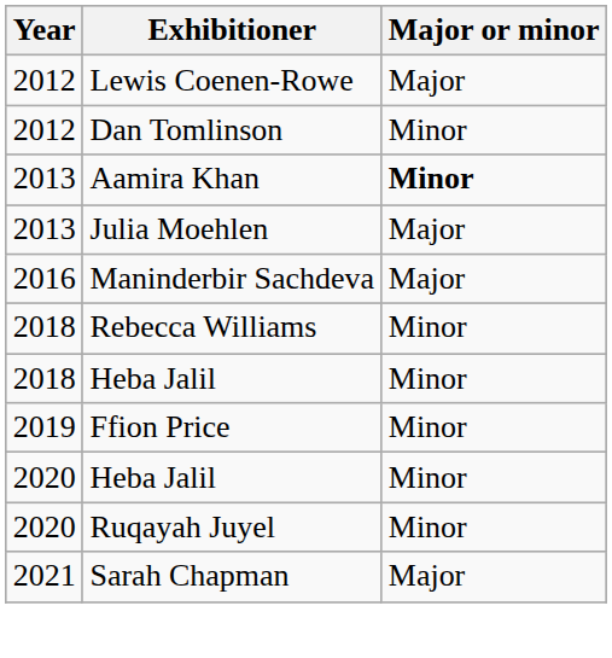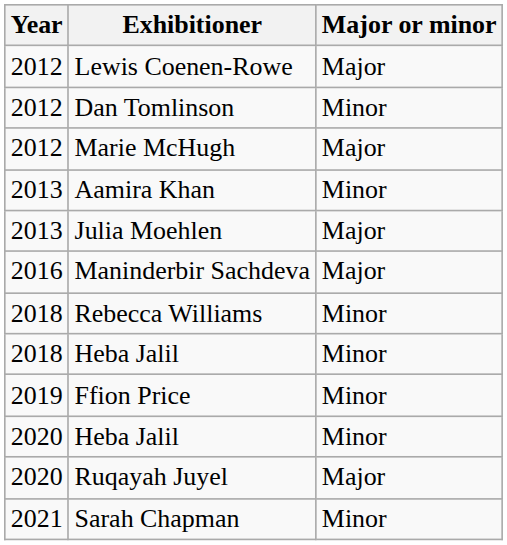 <table class="wikitable">
 <tr>
 <th>Year</th>
 <th>Exhibitioner</th>
 <th>Major or minor</th>
 </tr>
 <tr>
 <td>2012</td>
 <td>Lewis Coenen-Rowe</td>
 <td>Major</td>
 </tr>
 <tr>
 <td>2012</td>
 <td>Dan Tomlinson</td>
 <td>Minor</td>
 </tr>
 <tr>
+<td>2012</td>
+<td>Marie McHugh</td>
+<td>Major</td>
+</tr>
+<tr>
 <td>2013</td>
 <td>Aamira Khan</td>
-<td><strong>Minor</strong></td>
+<td>Minor</td>
 </tr>
 <tr>
 <td>2013</td>
 <td>Julia Moehlen</td>
 <td>Major</td>
 </tr>
 <tr>
 <td>2016</td>
 <td>Maninderbir Sachdeva</td>
 <td>Major</td>
 </tr>
 <tr>
 <td>2018</td>
 <td>Rebecca Williams</td>
 <td>Minor</td>
 </tr>
 <tr>
 <td>2018</td>
 <td>Heba Jalil</td>
 <td>Minor</td>
 </tr>
 <tr>
 <td>2019</td>
 <td>Ffion Price</td>
 <td>Minor</td>
 </tr>
 <tr>
 <td>2020</td>
 <td>Heba Jalil</td>
 <td>Minor</td>
 </tr>
 <tr>
 <td>2020</td>
 <td>Ruqayah Juyel</td>
-<td>Minor</td>
+<td>Major</td>
 </tr>
 <tr>
 <td>2021</td>
 <td>Sarah Chapman</td>
-<td>Major</td>
+<td>Minor</td>
 </tr>
 </table>
